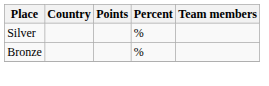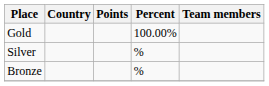 <table class="wikitable sortable" style="text-align: left;">
 <tr>
 <th>Place</th>
 <th>Country</th>
 <th>Points</th>
 <th>Percent</th>
 <th>Team members</th>
+</tr>
+<tr>
+<td> Gold</td>
+<td></td>
+<td></td>
+<td>100.00%</td>
+<td></td>
 </tr>
 <tr>
 <td> Silver</td>
 <td></td>
 <td></td>
 <td>%</td>
 <td></td>
 </tr>
 <tr>
 <td> Bronze</td>
 <td></td>
 <td></td>
 <td>%</td>
 <td></td>
 </tr>
 <tr>
 </tr>
 </table>
